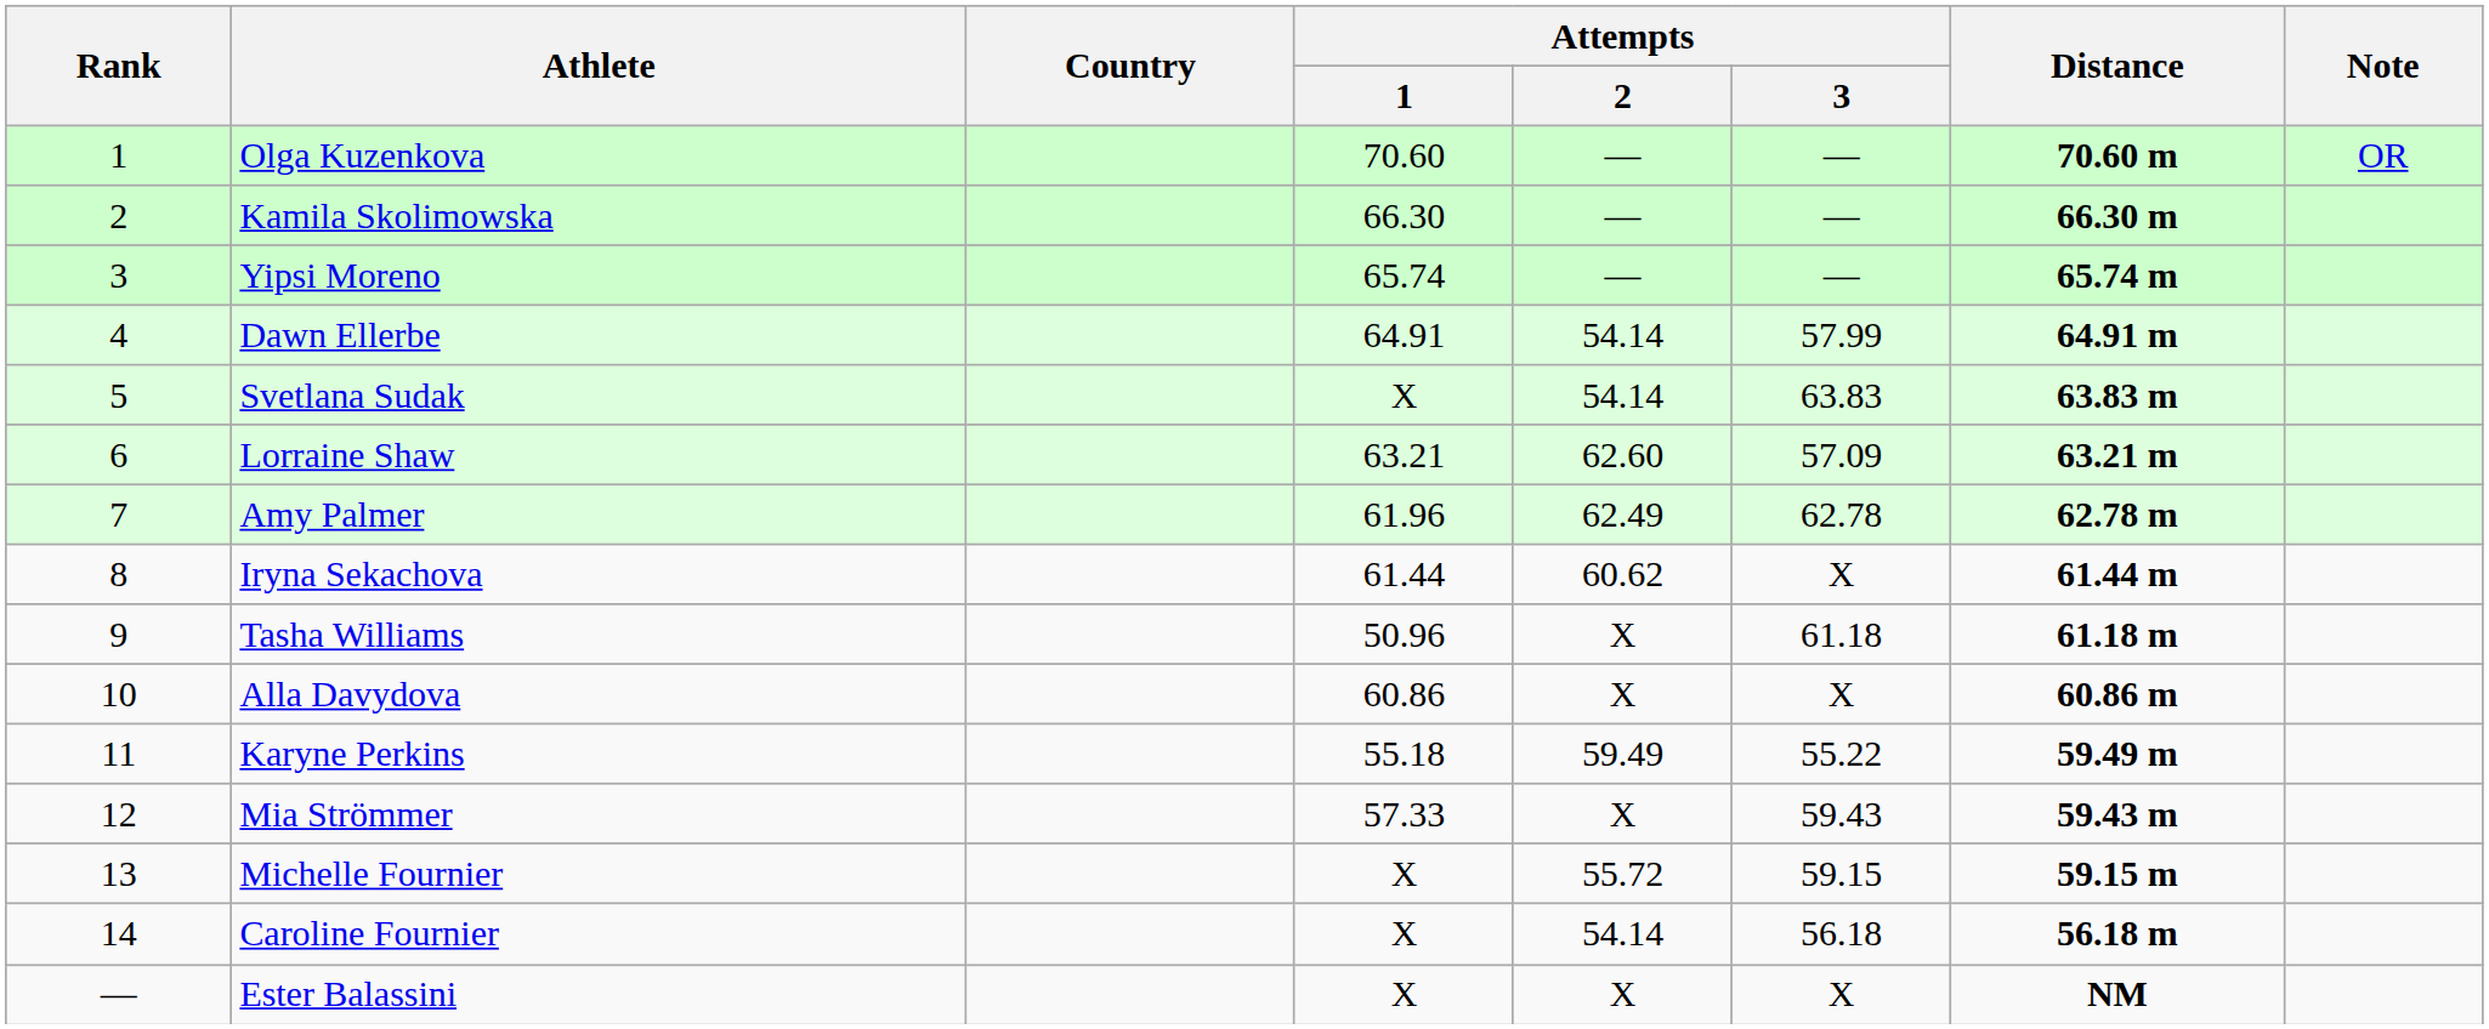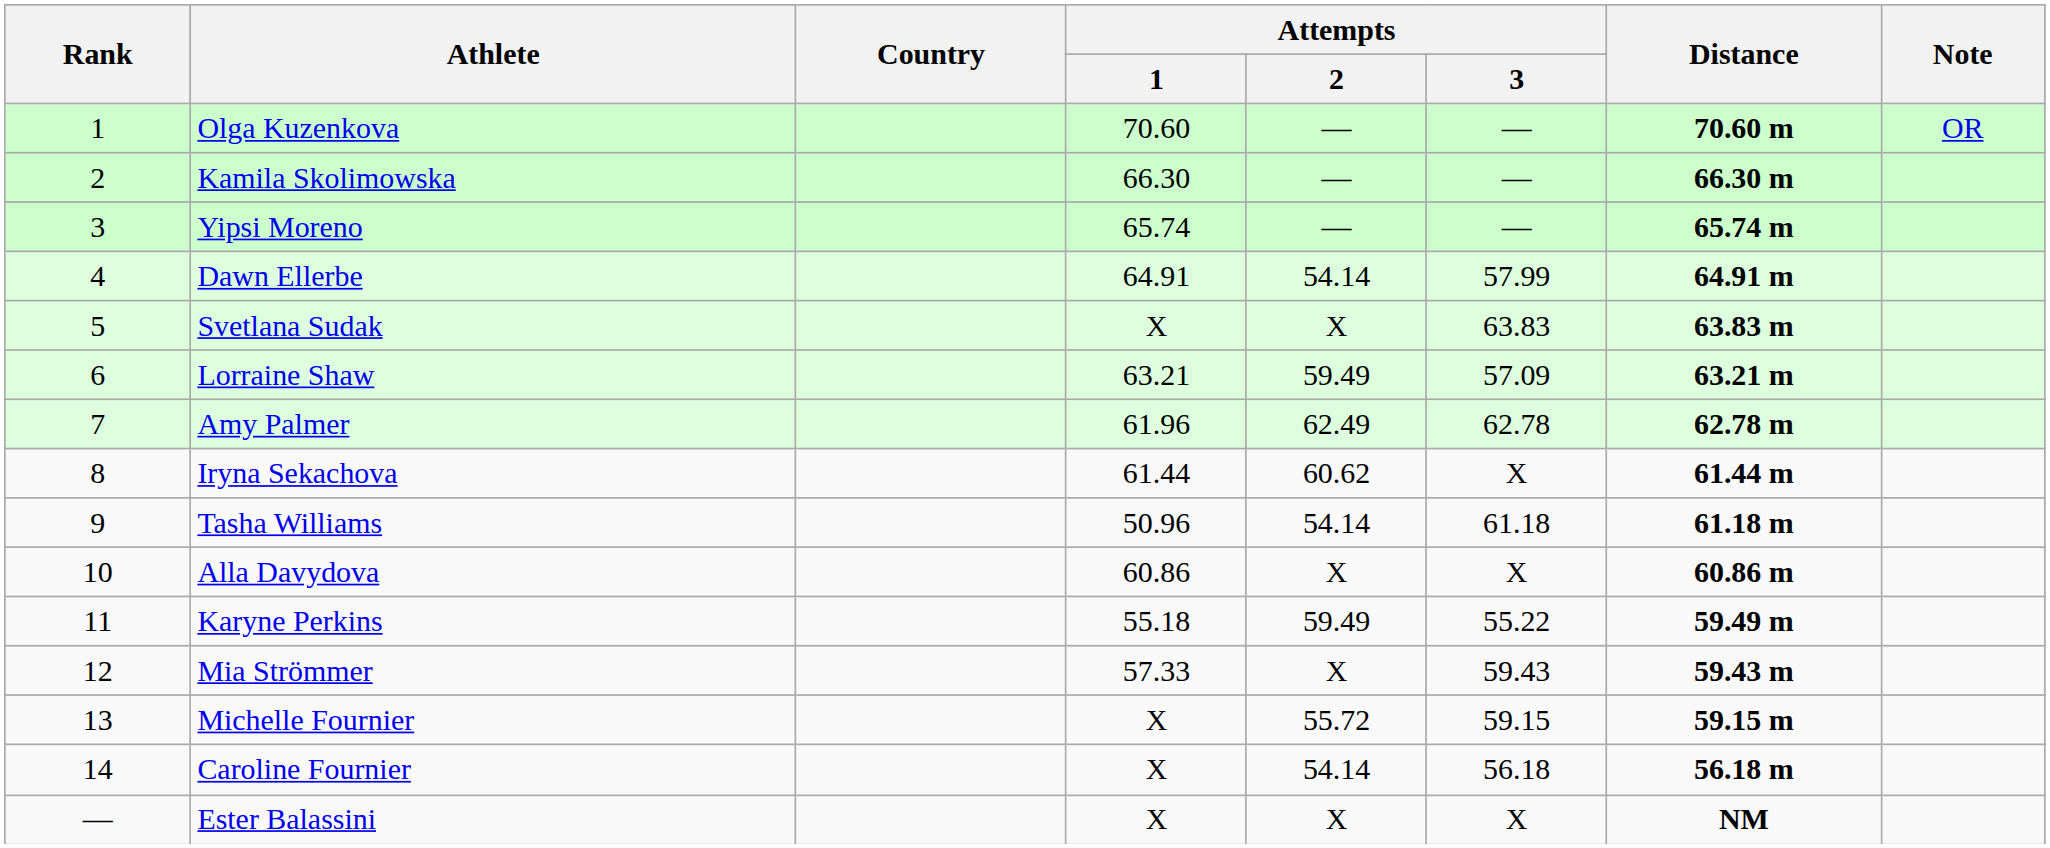 <table class="wikitable sortable" style=" text-align:center; font-size:110%;" width="95%">
 <tr>
 <th rowspan="2">Rank</th>
 <th rowspan="2">Athlete</th>
 <th rowspan="2">Country</th>
 <th colspan="3">Attempts</th>
 <th rowspan="2">Distance</th>
 <th rowspan="2">Note</th>
 </tr>
 <tr>
 <th>1</th>
 <th>2</th>
 <th>3</th>
 </tr>
 <tr style="background:#ccffcc;">
 <td>1</td>
 <td align=left><a href='#'>Olga Kuzenkova</a></td>
 <td></td>
 <td>70.60</td>
 <td>—</td>
 <td>—</td>
 <td><strong>70.60 m </strong></td>
 <td><a href='#'>OR</a></td>
 </tr>
 <tr style="background:#ccffcc;">
 <td>2</td>
 <td align=left><a href='#'>Kamila Skolimowska</a></td>
 <td></td>
 <td>66.30</td>
 <td>—</td>
 <td>—</td>
 <td><strong>66.30 m </strong></td>
 <td></td>
 </tr>
 <tr style="background:#ccffcc;">
 <td>3</td>
 <td align=left><a href='#'>Yipsi Moreno</a></td>
 <td></td>
 <td>65.74</td>
 <td>—</td>
 <td>—</td>
 <td><strong>65.74 m </strong></td>
 <td></td>
 </tr>
 <tr style="background:#ddffdd;">
 <td>4</td>
 <td align=left><a href='#'>Dawn Ellerbe</a></td>
 <td></td>
 <td>64.91</td>
 <td>54.14</td>
 <td>57.99</td>
 <td><strong>64.91 m </strong></td>
 <td></td>
 </tr>
 <tr style="background:#ddffdd;">
 <td>5</td>
 <td align=left><a href='#'>Svetlana Sudak</a></td>
 <td></td>
 <td>X</td>
-<td>54.14</td>
+<td>X</td>
 <td>63.83</td>
 <td><strong>63.83 m </strong></td>
 <td></td>
 </tr>
 <tr style="background:#ddffdd;">
 <td>6</td>
 <td align=left><a href='#'>Lorraine Shaw</a></td>
 <td></td>
 <td>63.21</td>
-<td>62.60</td>
+<td>59.49</td>
 <td>57.09</td>
 <td><strong>63.21 m </strong></td>
 <td></td>
 </tr>
 <tr style="background:#ddffdd;">
 <td>7</td>
 <td align=left><a href='#'>Amy Palmer</a></td>
 <td></td>
 <td>61.96</td>
 <td>62.49</td>
 <td>62.78</td>
 <td><strong>62.78 m </strong></td>
 <td></td>
 </tr>
 <tr>
 <td>8</td>
 <td align=left><a href='#'>Iryna Sekachova</a></td>
 <td></td>
 <td>61.44</td>
 <td>60.62</td>
 <td>X</td>
 <td><strong>61.44 m </strong></td>
 <td></td>
 </tr>
 <tr>
 <td>9</td>
 <td align=left><a href='#'>Tasha Williams</a></td>
 <td></td>
 <td>50.96</td>
-<td>X</td>
+<td>54.14</td>
 <td>61.18</td>
 <td><strong>61.18 m </strong></td>
 <td></td>
 </tr>
 <tr>
 <td>10</td>
 <td align=left><a href='#'>Alla Davydova</a></td>
 <td></td>
 <td>60.86</td>
 <td>X</td>
 <td>X</td>
 <td><strong>60.86 m </strong></td>
 <td></td>
 </tr>
 <tr>
 <td>11</td>
 <td align=left><a href='#'>Karyne Perkins</a></td>
 <td></td>
 <td>55.18</td>
 <td>59.49</td>
 <td>55.22</td>
 <td><strong>59.49 m </strong></td>
 <td></td>
 </tr>
 <tr>
 <td>12</td>
 <td align=left><a href='#'>Mia Strömmer</a></td>
 <td></td>
 <td>57.33</td>
 <td>X</td>
 <td>59.43</td>
 <td><strong>59.43 m </strong></td>
 <td></td>
 </tr>
 <tr>
 <td>13</td>
 <td align=left><a href='#'>Michelle Fournier</a></td>
 <td></td>
 <td>X</td>
 <td>55.72</td>
 <td>59.15</td>
 <td><strong>59.15 m </strong></td>
 <td></td>
 </tr>
 <tr>
 <td>14</td>
 <td align=left><a href='#'>Caroline Fournier</a></td>
 <td></td>
 <td>X</td>
 <td>54.14</td>
 <td>56.18</td>
 <td><strong>56.18 m </strong></td>
 <td></td>
 </tr>
 <tr>
 <td>—</td>
 <td align=left><a href='#'>Ester Balassini</a></td>
 <td></td>
 <td>X</td>
 <td>X</td>
 <td>X</td>
 <td><strong>NM </strong></td>
 <td></td>
 </tr>
 </table>
